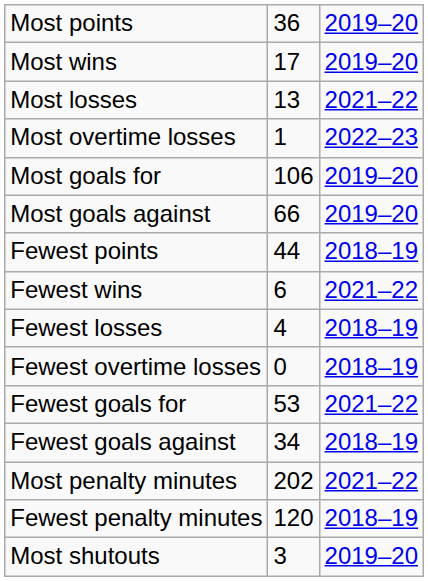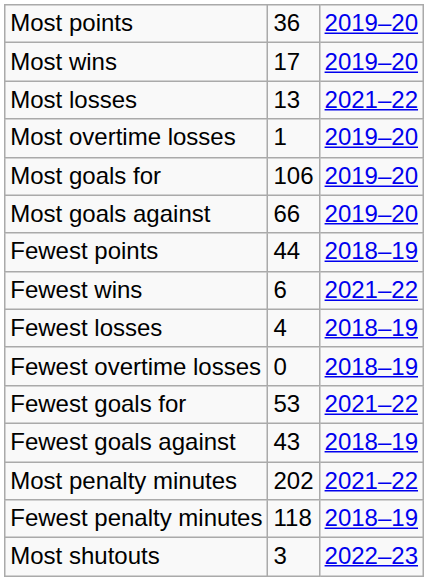 <table class="wikitable">
 <tr>
 <td>Most points</td>
 <td>36</td>
 <td><a href='#'>2019–20</a></td>
 </tr>
 <tr>
 <td>Most wins</td>
 <td>17</td>
 <td><a href='#'>2019–20</a></td>
 </tr>
 <tr>
 <td>Most losses</td>
 <td>13</td>
 <td><a href='#'>2021–22</a></td>
 </tr>
 <tr>
 <td>Most overtime losses</td>
 <td>1</td>
-<td><a href='#'>2022–23</a></td>
+<td><a href='#'>2019–20</a></td>
 </tr>
 <tr>
 <td>Most goals for</td>
 <td>106</td>
 <td><a href='#'>2019–20</a></td>
 </tr>
 <tr>
 <td>Most goals against</td>
 <td>66</td>
 <td><a href='#'>2019–20</a></td>
 </tr>
 <tr>
 <td>Fewest points</td>
 <td>44</td>
 <td><a href='#'>2018–19</a></td>
 </tr>
 <tr>
 <td>Fewest wins</td>
 <td>6</td>
 <td><a href='#'>2021–22</a></td>
 </tr>
 <tr>
 <td>Fewest losses</td>
 <td>4</td>
 <td><a href='#'>2018–19</a></td>
 </tr>
 <tr>
 <td>Fewest overtime losses</td>
 <td>0</td>
 <td><a href='#'>2018–19</a></td>
 </tr>
 <tr>
 <td>Fewest goals for</td>
 <td>53</td>
 <td><a href='#'>2021–22</a></td>
 </tr>
 <tr>
 <td>Fewest goals against</td>
-<td>34</td>
+<td>43</td>
 <td><a href='#'>2018–19</a></td>
 </tr>
 <tr>
 <td>Most penalty minutes</td>
 <td>202</td>
 <td><a href='#'>2021–22</a></td>
 </tr>
 <tr>
 <td>Fewest penalty minutes</td>
-<td>120</td>
+<td>118</td>
 <td><a href='#'>2018–19</a></td>
 </tr>
 <tr>
 <td>Most shutouts</td>
 <td>3</td>
-<td><a href='#'>2019–20</a></td>
+<td><a href='#'>2022–23</a></td>
 </tr>
 </table>
